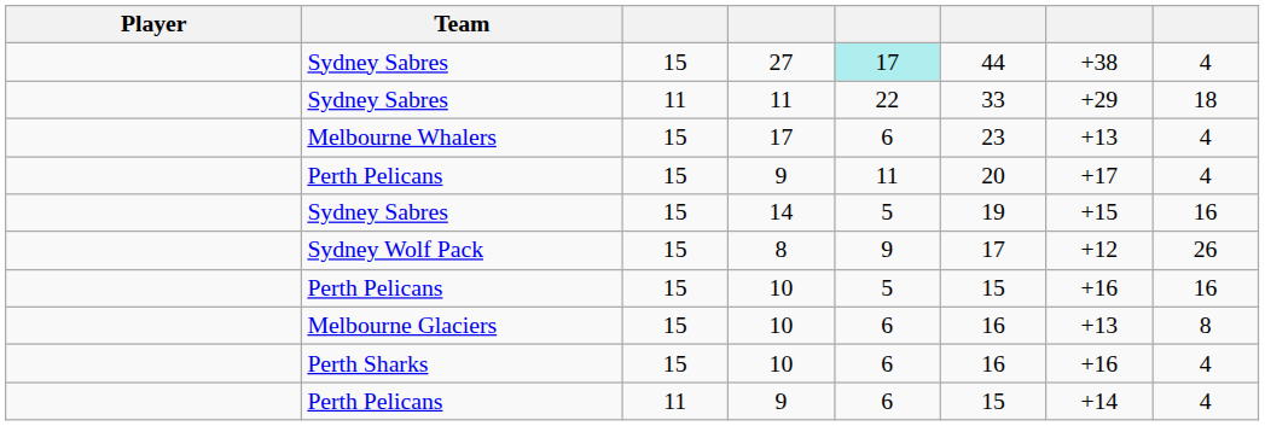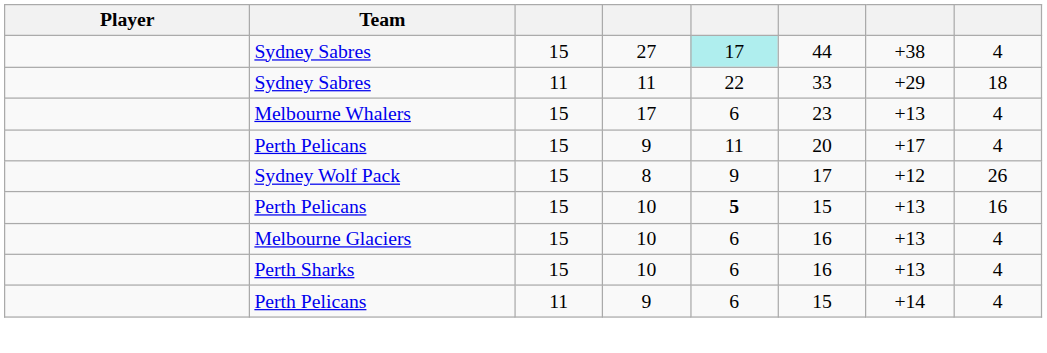 <table class="wikitable sortable">
 <tr>
 <th style="width: 12em;">Player</th>
 <th style="width: 13em;">Team</th>
 <th style="width: 4em;"></th>
 <th style="width: 4em;"></th>
 <th style="width: 4em;"></th>
 <th style="width: 4em;"></th>
 <th data-sort-type="number" style="width: 4em;"></th>
 <th style="width: 4em;"></th>
 </tr>
 <tr style="text-align:center;">
 <td style="text-align:left;"> </td>
 <td style="text-align:left;"><a href='#'>Sydney Sabres</a></td>
 <td>15</td>
 <td>27</td>
 <td style="background: paleturquoise;">17</td>
 <td>44</td>
 <td>+38</td>
 <td>4</td>
 </tr>
 <tr style="text-align:center;">
 <td style="text-align:left;"> </td>
 <td style="text-align:left;"><a href='#'>Sydney Sabres</a></td>
 <td>11</td>
 <td>11</td>
 <td>22</td>
 <td>33</td>
 <td>+29</td>
 <td>18</td>
 </tr>
 <tr style="text-align:center;">
 <td style="text-align:left;"> </td>
 <td style="text-align:left;"><a href='#'>Melbourne Whalers</a></td>
 <td>15</td>
 <td>17</td>
 <td>6</td>
 <td>23</td>
 <td>+13</td>
 <td>4</td>
 </tr>
 <tr style="text-align:center;">
 <td style="text-align:left;"> </td>
 <td style="text-align:left;"><a href='#'>Perth Pelicans</a></td>
 <td>15</td>
 <td>9</td>
 <td>11</td>
 <td>20</td>
 <td>+17</td>
 <td>4</td>
 </tr>
 <tr style="text-align:center;">
 <td style="text-align:left;"> </td>
-<td style="text-align:left;"><a href='#'>Sydney Sabres</a></td>
-<td>15</td>
-<td>14</td>
-<td>5</td>
-<td>19</td>
-<td>+15</td>
-<td>16</td>
-</tr>
-<tr style="text-align:center;">
-<td style="text-align:left;"> </td>
 <td style="text-align:left;"><a href='#'>Sydney Wolf Pack</a></td>
 <td>15</td>
 <td>8</td>
 <td>9</td>
 <td>17</td>
 <td>+12</td>
 <td>26</td>
 </tr>
 <tr style="text-align:center;">
 <td style="text-align:left;"> </td>
 <td style="text-align:left;"><a href='#'>Perth Pelicans</a></td>
 <td>15</td>
 <td>10</td>
-<td>5</td>
+<td><strong>5</strong></td>
 <td>15</td>
-<td>+16</td>
+<td>+13</td>
 <td>16</td>
 </tr>
 <tr style="text-align:center;">
 <td style="text-align:left;"> </td>
 <td style="text-align:left;"><a href='#'>Melbourne Glaciers</a></td>
 <td>15</td>
 <td>10</td>
 <td>6</td>
 <td>16</td>
 <td>+13</td>
-<td>8</td>
+<td>4</td>
 </tr>
 <tr style="text-align:center;">
 <td style="text-align:left;"> </td>
 <td style="text-align:left;"><a href='#'>Perth Sharks</a></td>
 <td>15</td>
 <td>10</td>
 <td>6</td>
 <td>16</td>
-<td>+16</td>
+<td>+13</td>
 <td>4</td>
 </tr>
 <tr style="text-align:center;">
 <td style="text-align:left;"> </td>
 <td style="text-align:left;"><a href='#'>Perth Pelicans</a></td>
 <td>11</td>
 <td>9</td>
 <td>6</td>
 <td>15</td>
 <td>+14</td>
 <td>4</td>
 </tr>
 </table>
